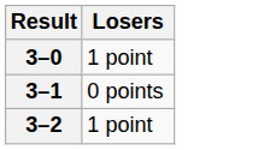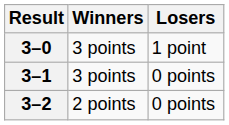 <table class="wikitable">
 <tr>
 <th width=10px>Result</th>
+<th width=60px>Winners</th>
 <th width=60px>Losers</th>
 </tr>
 <tr>
 <th>3–0</th>
+<td>3 points</td>
 <td>1 point</td>
 </tr>
 <tr>
 <th>3–1</th>
+<td>3 points</td>
 <td>0 points</td>
 </tr>
 <tr>
 <th>3–2</th>
-<td>1 point</td>
+<td>2 points</td>
+<td>0 points</td>
 </tr>
 </table>
